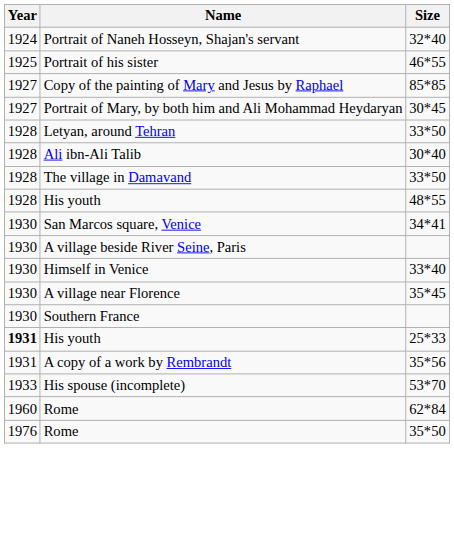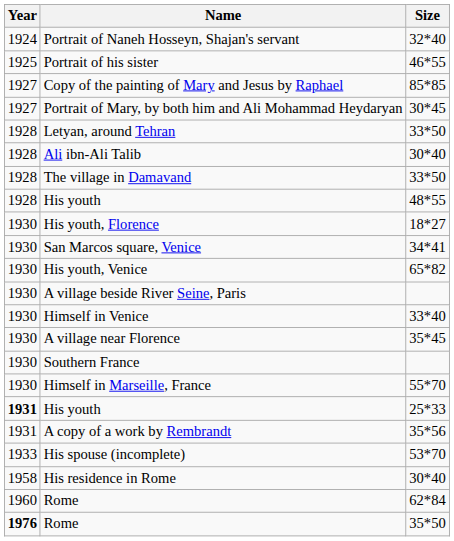 <table class="wikitable">
 <tr>
 <th>Year</th>
 <th>Name</th>
 <th>Size</th>
 </tr>
 <tr>
 <td>1924</td>
 <td>Portrait of Naneh Hosseyn, Shajan's servant</td>
 <td>32*40</td>
 </tr>
 <tr>
 <td>1925</td>
 <td>Portrait of his sister</td>
 <td>46*55</td>
 </tr>
 <tr>
 <td>1927</td>
 <td>Copy of the painting of <a href='#'>Mary</a> and Jesus by <a href='#'>Raphael</a></td>
 <td>85*85</td>
 </tr>
 <tr>
 <td>1927</td>
 <td>Portrait of Mary, by both him and Ali Mohammad Heydaryan</td>
 <td>30*45</td>
 </tr>
 <tr>
 <td>1928</td>
 <td>Letyan, around <a href='#'>Tehran</a></td>
 <td>33*50</td>
 </tr>
 <tr>
 <td>1928</td>
 <td><a href='#'>Ali</a> ibn-Ali Talib</td>
 <td>30*40</td>
 </tr>
 <tr>
 <td>1928</td>
 <td>The village in <a href='#'>Damavand</a></td>
 <td>33*50</td>
 </tr>
 <tr>
 <td>1928</td>
 <td>His youth</td>
 <td>48*55</td>
 </tr>
 <tr>
 <td>1930</td>
+<td>His youth, <a href='#'>Florence</a></td>
+<td>18*27</td>
+</tr>
+<tr>
+<td>1930</td>
 <td>San Marcos square, <a href='#'>Venice</a></td>
 <td>34*41</td>
+</tr>
+<tr>
+<td>1930</td>
+<td>His youth, Venice</td>
+<td>65*82</td>
 </tr>
 <tr>
 <td>1930</td>
 <td>A village beside River <a href='#'>Seine</a>, Paris</td>
 <td></td>
 </tr>
 <tr>
 <td>1930</td>
 <td>Himself in Venice</td>
 <td>33*40</td>
 </tr>
 <tr>
 <td>1930</td>
 <td>A village near Florence</td>
 <td>35*45</td>
 </tr>
 <tr>
 <td>1930</td>
 <td>Southern France</td>
 <td></td>
 </tr>
 <tr>
+<td>1930</td>
+<td>Himself in <a href='#'>Marseille</a>, France</td>
+<td>55*70</td>
+</tr>
+<tr>
 <td><strong>1931</strong></td>
 <td>His youth</td>
 <td>25*33</td>
 </tr>
 <tr>
 <td>1931</td>
 <td>A copy of a work by <a href='#'>Rembrandt</a></td>
 <td>35*56</td>
 </tr>
 <tr>
 <td>1933</td>
 <td>His spouse (incomplete)</td>
 <td>53*70</td>
 </tr>
 <tr>
+<td>1958</td>
+<td>His residence in Rome</td>
+<td>30*40</td>
+</tr>
+<tr>
 <td>1960</td>
 <td>Rome</td>
 <td>62*84</td>
 </tr>
 <tr>
-<td>1976</td>
+<td><strong>1976</strong></td>
 <td>Rome</td>
 <td>35*50</td>
 </tr>
 </table>
